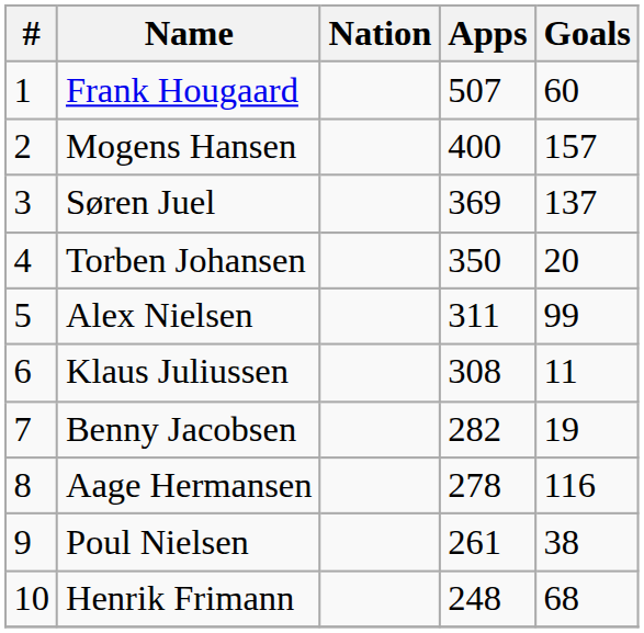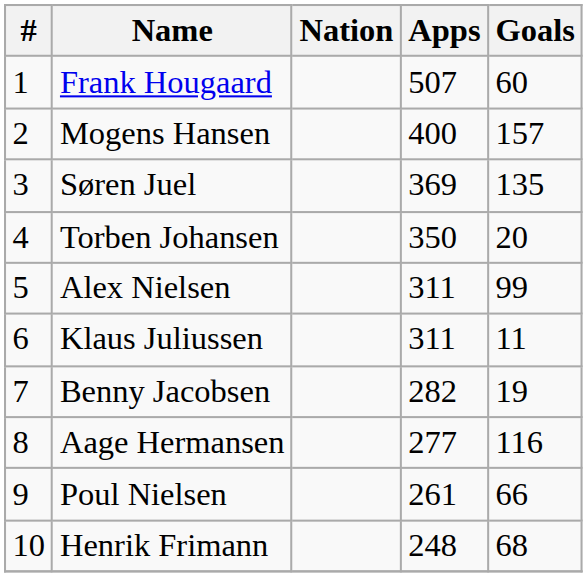 <table class="wikitable">
 <tr>
 <th>#</th>
 <th>Name</th>
 <th>Nation</th>
 <th>Apps</th>
 <th>Goals</th>
 </tr>
 <tr>
 <td>1</td>
 <td><a href='#'>Frank Hougaard</a></td>
 <td></td>
 <td>507</td>
 <td>60</td>
 </tr>
 <tr>
 <td>2</td>
 <td>Mogens Hansen</td>
 <td></td>
 <td>400</td>
 <td>157</td>
 </tr>
 <tr>
 <td>3</td>
 <td>Søren Juel</td>
 <td></td>
 <td>369</td>
-<td>137</td>
+<td>135</td>
 </tr>
 <tr>
 <td>4</td>
 <td>Torben Johansen</td>
 <td></td>
 <td>350</td>
 <td>20</td>
 </tr>
 <tr>
 <td>5</td>
 <td>Alex Nielsen</td>
 <td></td>
 <td>311</td>
 <td>99</td>
 </tr>
 <tr>
 <td>6</td>
 <td>Klaus Juliussen</td>
 <td></td>
-<td>308</td>
+<td>311</td>
 <td>11</td>
 </tr>
 <tr>
 <td>7</td>
 <td>Benny Jacobsen</td>
 <td></td>
 <td>282</td>
 <td>19</td>
 </tr>
 <tr>
 <td>8</td>
 <td>Aage Hermansen</td>
 <td></td>
-<td>278</td>
+<td>277</td>
 <td>116</td>
 </tr>
 <tr>
 <td>9</td>
 <td>Poul Nielsen</td>
 <td></td>
 <td>261</td>
-<td>38</td>
+<td>66</td>
 </tr>
 <tr>
 <td>10</td>
 <td>Henrik Frimann</td>
 <td></td>
 <td>248</td>
 <td>68</td>
 </tr>
 <tr>
 </tr>
 </table>
